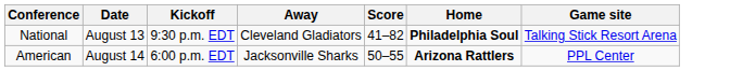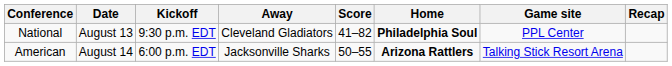 <table class="wikitable" style="font-size: 95%;">
 <tr>
 <th>Conference</th>
 <th>Date</th>
 <th>Kickoff</th>
 <th>Away</th>
 <th>Score</th>
 <th>Home</th>
 <th>Game site</th>
+<th>Recap</th>
 </tr>
 <tr>
 <td align="center">National</td>
 <td align="center">August 13</td>
 <td align="center">9:30 p.m. <a href='#'>EDT</a></td>
 <td align="center">Cleveland Gladiators</td>
 <td align="center">41–82</td>
 <td align="center"><strong>Philadelphia Soul</strong></td>
-<td align="center"><a href='#'>Talking Stick Resort Arena</a></td>
+<td align="center"><a href='#'>PPL Center</a></td>
+<td align="center"></td>
 </tr>
 <tr>
 <td align="center">American</td>
 <td align="center">August 14</td>
 <td align="center">6:00 p.m. <a href='#'>EDT</a></td>
 <td align="center">Jacksonville Sharks</td>
 <td align="center">50–55</td>
 <td align="center"><strong>Arizona Rattlers</strong></td>
-<td align="center"><a href='#'>PPL Center</a></td>
+<td align="center"><a href='#'>Talking Stick Resort Arena</a></td>
+<td align="center"></td>
 </tr>
 </table>
